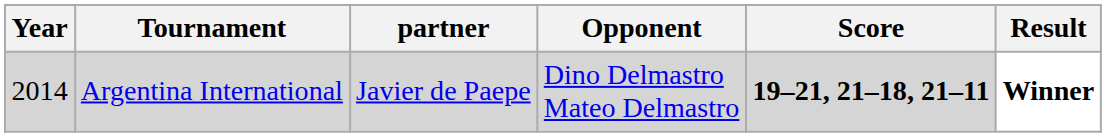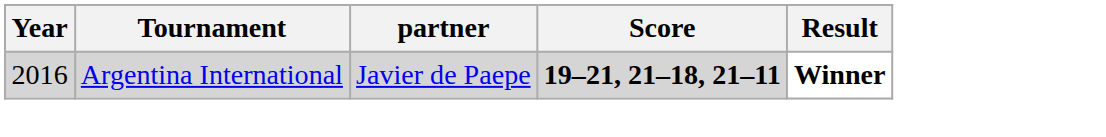 <table class="sortable wikitable" style="font-size: 90%;">
 <tr>
 <th>Year</th>
 <th>Tournament</th>
 <th>partner</th>
-<th>Opponent</th>
 <th>Score</th>
 <th>Result</th>
 </tr>
 <tr style="background:#D5D5D5">
-<td align="center">2014</td>
+<td align="center">2016</td>
 <td align="left"><a href='#'>Argentina International</a></td>
 <td align="left"> <a href='#'>Javier de Paepe</a></td>
-<td align="left"> <a href='#'>Dino Delmastro</a> <br>  <a href='#'>Mateo Delmastro</a></td>
 <td align="left"><strong>19–21, 21–18, 21–11</strong></td>
 <td style="text-align:left; background:white"> <strong>Winner</strong></td>
 </tr>
 </table>
